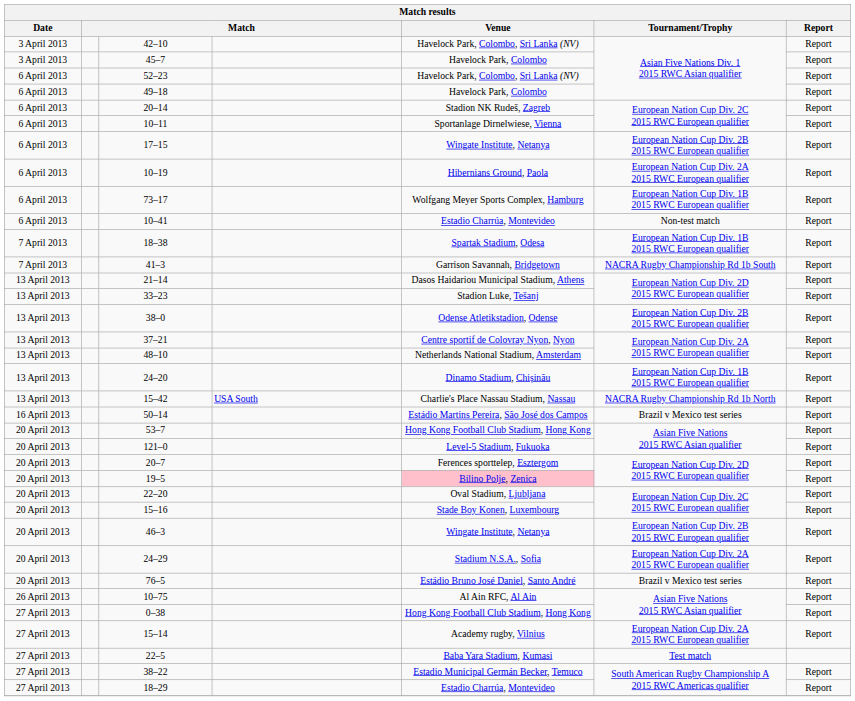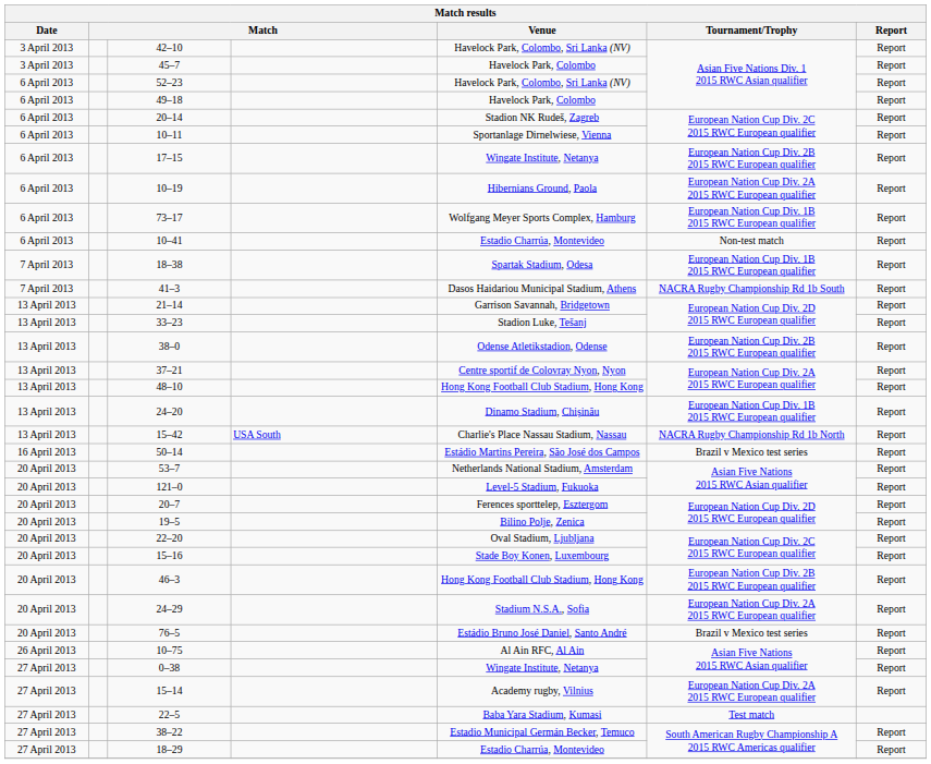 <table class="wikitable" style="font-size:90%; width:100%; text-align: center;">
 <tr>
 <th colspan=8>Match results</th>
 </tr>
 <tr>
 <th width=6%>Date</th>
 <th width=25% colspan=3>Match</th>
 <th width=15%>Venue</th>
 <th width=15% colspan=2>Tournament/Trophy</th>
 <th width=5%>Report</th>
 </tr>
 <tr>
 <td>3 April 2013</td>
 <td align=right></td>
 <td>42–10</td>
 <td align=left></td>
 <td>Havelock Park, <a href='#'>Colombo</a>, <a href='#'>Sri Lanka</a> <em>(NV)</em></td>
 <td colspan=2 rowspan=4><a href='#'>Asian Five Nations Div. 1</a><br><a href='#'>2015 RWC Asian qualifier</a></td>
 <td>Report</td>
 </tr>
 <tr>
 <td>3 April 2013</td>
 <td align=right></td>
 <td>45–7</td>
 <td align=left></td>
 <td>Havelock Park, <a href='#'>Colombo</a></td>
 <td>Report</td>
 </tr>
 <tr>
 <td>6 April 2013</td>
 <td align=right></td>
 <td>52–23</td>
 <td align=left></td>
 <td>Havelock Park, <a href='#'>Colombo</a>, <a href='#'>Sri Lanka</a> <em>(NV)</em></td>
 <td>Report</td>
 </tr>
 <tr>
 <td>6 April 2013</td>
 <td align=right></td>
 <td>49–18</td>
 <td align=left></td>
 <td>Havelock Park, <a href='#'>Colombo</a></td>
 <td>Report</td>
 </tr>
 <tr>
 <td>6 April 2013</td>
 <td align=right></td>
 <td>20–14</td>
 <td align=left></td>
 <td>Stadion NK Rudeš, <a href='#'>Zagreb</a></td>
 <td colspan=2 rowspan=2><a href='#'>European Nation Cup Div. 2C</a><br><a href='#'>2015 RWC European qualifier</a></td>
 <td>Report</td>
 </tr>
 <tr>
 <td>6 April 2013</td>
 <td align=right></td>
 <td>10–11</td>
 <td align=left></td>
 <td>Sportanlage Dirnelwiese, <a href='#'>Vienna</a></td>
 <td>Report</td>
 </tr>
 <tr>
 <td>6 April 2013</td>
 <td align=right></td>
 <td>17–15</td>
 <td align=left></td>
 <td><a href='#'>Wingate Institute</a>, <a href='#'>Netanya</a></td>
 <td colspan=2><a href='#'>European Nation Cup Div. 2B</a><br><a href='#'>2015 RWC European qualifier</a></td>
 <td>Report</td>
 </tr>
 <tr>
 <td>6 April 2013</td>
 <td align=right></td>
 <td>10–19</td>
 <td align=left></td>
 <td><a href='#'>Hibernians Ground</a>, <a href='#'>Paola</a></td>
 <td colspan=2><a href='#'>European Nation Cup Div. 2A</a><br><a href='#'>2015 RWC European qualifier</a></td>
 <td>Report</td>
 </tr>
 <tr>
 <td>6 April 2013</td>
 <td align=right></td>
 <td>73–17</td>
 <td align=left></td>
 <td>Wolfgang Meyer Sports Complex, <a href='#'>Hamburg</a></td>
 <td colspan=2><a href='#'>European Nation Cup Div. 1B</a><br><a href='#'>2015 RWC European qualifier</a></td>
 <td>Report</td>
 </tr>
 <tr>
 <td>6 April 2013</td>
 <td align=right></td>
 <td>10–41</td>
 <td align=left></td>
 <td><a href='#'>Estadio Charrúa</a>, <a href='#'>Montevideo</a></td>
 <td colspan=2>Non-test match</td>
 <td>Report</td>
 </tr>
 <tr>
 <td>7 April 2013</td>
 <td align=right></td>
 <td>18–38</td>
 <td align=left></td>
 <td><a href='#'>Spartak Stadium</a>, <a href='#'>Odesa</a></td>
 <td colspan=2><a href='#'>European Nation Cup Div. 1B</a><br><a href='#'>2015 RWC European qualifier</a></td>
 <td>Report</td>
 </tr>
 <tr>
 <td>7 April 2013</td>
 <td align=right></td>
 <td>41–3</td>
 <td align=left></td>
-<td>Garrison Savannah, <a href='#'>Bridgetown</a></td>
+<td>Dasos Haidariou Municipal Stadium, <a href='#'>Athens</a></td>
 <td colspan=2><a href='#'>NACRA Rugby Championship Rd 1b South</a></td>
 <td>Report</td>
 </tr>
 <tr>
 <td>13 April 2013</td>
 <td align=right></td>
 <td>21–14</td>
 <td align=left></td>
-<td>Dasos Haidariou Municipal Stadium, <a href='#'>Athens</a></td>
+<td>Garrison Savannah, <a href='#'>Bridgetown</a></td>
 <td rowspan=2 colspan=2><a href='#'>European Nation Cup Div. 2D</a><br><a href='#'>2015 RWC European qualifier</a></td>
 <td>Report</td>
 </tr>
 <tr>
 <td>13 April 2013</td>
 <td align=right></td>
 <td>33–23</td>
 <td align=left></td>
 <td>Stadion Luke, <a href='#'>Tešanj</a></td>
 <td>Report</td>
 </tr>
 <tr>
 <td>13 April 2013</td>
 <td align=right></td>
 <td>38–0</td>
 <td align=left></td>
 <td><a href='#'>Odense Atletikstadion</a>, <a href='#'>Odense</a></td>
 <td colspan=2><a href='#'>European Nation Cup Div. 2B</a><br><a href='#'>2015 RWC European qualifier</a></td>
 <td>Report</td>
 </tr>
 <tr>
 <td>13 April 2013</td>
 <td align=right></td>
 <td>37–21</td>
 <td align=left></td>
 <td><a href='#'>Centre sportif de Colovray Nyon</a>, <a href='#'>Nyon</a></td>
 <td rowspan=2 colspan=2><a href='#'>European Nation Cup Div. 2A</a><br><a href='#'>2015 RWC European qualifier</a></td>
 <td>Report</td>
 </tr>
 <tr>
 <td>13 April 2013</td>
 <td align=right></td>
 <td>48–10</td>
 <td align=left></td>
-<td>Netherlands National Stadium, <a href='#'>Amsterdam</a></td>
+<td><a href='#'>Hong Kong Football Club Stadium</a>, <a href='#'>Hong Kong</a></td>
 <td>Report</td>
 </tr>
 <tr>
 <td>13 April 2013</td>
 <td align=right></td>
 <td>24–20</td>
 <td align=left></td>
 <td><a href='#'>Dinamo Stadium</a>, <a href='#'>Chișinău</a></td>
 <td colspan=2><a href='#'>European Nation Cup Div. 1B</a><br><a href='#'>2015 RWC European qualifier</a></td>
 <td>Report</td>
 </tr>
 <tr>
 <td>13 April 2013</td>
 <td align=right></td>
 <td>15–42</td>
 <td align=left><a href='#'>USA South</a></td>
 <td>Charlie's Place Nassau Stadium, <a href='#'>Nassau</a></td>
 <td colspan=2><a href='#'>NACRA Rugby Championship Rd 1b North</a></td>
 <td>Report</td>
 </tr>
 <tr>
 <td>16 April 2013</td>
 <td align=right></td>
 <td>50–14</td>
 <td align=left></td>
 <td><a href='#'>Estádio Martins Pereira</a>, <a href='#'>São José dos Campos</a></td>
 <td colspan=2>Brazil v Mexico test series</td>
 <td>Report</td>
 </tr>
 <tr>
 <td>20 April 2013</td>
 <td align=right></td>
 <td>53–7</td>
 <td align=left></td>
-<td><a href='#'>Hong Kong Football Club Stadium</a>, <a href='#'>Hong Kong</a></td>
+<td>Netherlands National Stadium, <a href='#'>Amsterdam</a></td>
 <td rowspan=2 colspan=2><a href='#'>Asian Five Nations</a><br><a href='#'>2015 RWC Asian qualifier</a></td>
 <td>Report</td>
 </tr>
 <tr>
 <td>20 April 2013</td>
 <td align=right></td>
 <td>121–0</td>
 <td align=left></td>
 <td><a href='#'>Level-5 Stadium</a>, <a href='#'>Fukuoka</a></td>
 <td>Report</td>
 </tr>
 <tr>
 <td>20 April 2013</td>
 <td align=right></td>
 <td>20–7</td>
 <td align=left></td>
 <td>Ferences sporttelep, <a href='#'>Esztergom</a></td>
 <td rowspan=2 colspan=2><a href='#'>European Nation Cup Div. 2D</a><br><a href='#'>2015 RWC European qualifier</a></td>
 <td>Report</td>
 </tr>
 <tr>
 <td>20 April 2013</td>
 <td align=right></td>
 <td>19–5</td>
 <td align=left></td>
-<td style="background: pink;"><a href='#'>Bilino Polje</a>, <a href='#'>Zenica</a></td>
+<td><a href='#'>Bilino Polje</a>, <a href='#'>Zenica</a></td>
 <td>Report</td>
 </tr>
 <tr>
 <td>20 April 2013</td>
 <td align=right></td>
 <td>22–20</td>
 <td align=left></td>
 <td>Oval Stadium, <a href='#'>Ljubljana</a></td>
 <td rowspan=2 colspan=2><a href='#'>European Nation Cup Div. 2C</a><br><a href='#'>2015 RWC European qualifier</a></td>
 <td>Report</td>
 </tr>
 <tr>
 <td>20 April 2013</td>
 <td align=right></td>
 <td>15–16</td>
 <td align=left></td>
 <td><a href='#'>Stade Boy Konen</a>, <a href='#'>Luxembourg</a></td>
 <td>Report</td>
 </tr>
 <tr>
 <td>20 April 2013</td>
 <td align=right></td>
 <td>46–3</td>
 <td align=left></td>
-<td><a href='#'>Wingate Institute</a>, <a href='#'>Netanya</a></td>
+<td><a href='#'>Hong Kong Football Club Stadium</a>, <a href='#'>Hong Kong</a></td>
 <td colspan=2><a href='#'>European Nation Cup Div. 2B</a><br><a href='#'>2015 RWC European qualifier</a></td>
 <td>Report</td>
 </tr>
 <tr>
 <td>20 April 2013</td>
 <td align=right></td>
 <td>24–29</td>
 <td align=left></td>
 <td><a href='#'>Stadium N.S.A.</a>, <a href='#'>Sofia</a></td>
 <td colspan=2><a href='#'>European Nation Cup Div. 2A</a><br><a href='#'>2015 RWC European qualifier</a></td>
 <td>Report</td>
 </tr>
 <tr>
 <td>20 April 2013</td>
 <td align=right></td>
 <td>76–5</td>
 <td align=left></td>
 <td><a href='#'>Estádio Bruno José Daniel</a>, <a href='#'>Santo André</a></td>
 <td colspan=2>Brazil v Mexico test series</td>
 <td>Report</td>
 </tr>
 <tr>
 <td>26 April 2013</td>
 <td align=right></td>
 <td>10–75</td>
 <td align=left></td>
 <td>Al Ain RFC, <a href='#'>Al Ain</a></td>
 <td rowspan=2 colspan=2><a href='#'>Asian Five Nations</a><br><a href='#'>2015 RWC Asian qualifier</a></td>
 <td>Report</td>
 </tr>
 <tr>
 <td>27 April 2013</td>
 <td align=right></td>
 <td>0–38</td>
 <td align=left></td>
-<td><a href='#'>Hong Kong Football Club Stadium</a>, <a href='#'>Hong Kong</a></td>
+<td><a href='#'>Wingate Institute</a>, <a href='#'>Netanya</a></td>
 <td>Report</td>
 </tr>
 <tr>
 <td>27 April 2013</td>
 <td align=right></td>
 <td>15–14</td>
 <td align=left></td>
 <td>Academy rugby, <a href='#'>Vilnius</a></td>
 <td colspan=2><a href='#'>European Nation Cup Div. 2A</a><br><a href='#'>2015 RWC European qualifier</a></td>
 <td>Report</td>
 </tr>
 <tr>
 <td>27 April 2013</td>
 <td align=right></td>
 <td>22–5</td>
 <td align=left></td>
 <td><a href='#'>Baba Yara Stadium</a>, <a href='#'>Kumasi</a></td>
 <td colspan=2><a href='#'>Test match</a></td>
 <td></td>
 </tr>
 <tr>
 <td>27 April 2013</td>
 <td align=right></td>
 <td>38–22</td>
 <td align=left></td>
 <td><a href='#'>Estadio Municipal Germán Becker</a>, <a href='#'>Temuco</a></td>
 <td colspan=2 rowspan=2><a href='#'>South American Rugby Championship A</a><br><a href='#'>2015 RWC Americas qualifier</a></td>
 <td>Report</td>
 </tr>
 <tr>
 <td>27 April 2013</td>
 <td align=right></td>
 <td>18–29</td>
 <td align=left></td>
 <td><a href='#'>Estadio Charrúa</a>, <a href='#'>Montevideo</a></td>
 <td>Report</td>
 </tr>
 <tr>
 </tr>
 </table>
